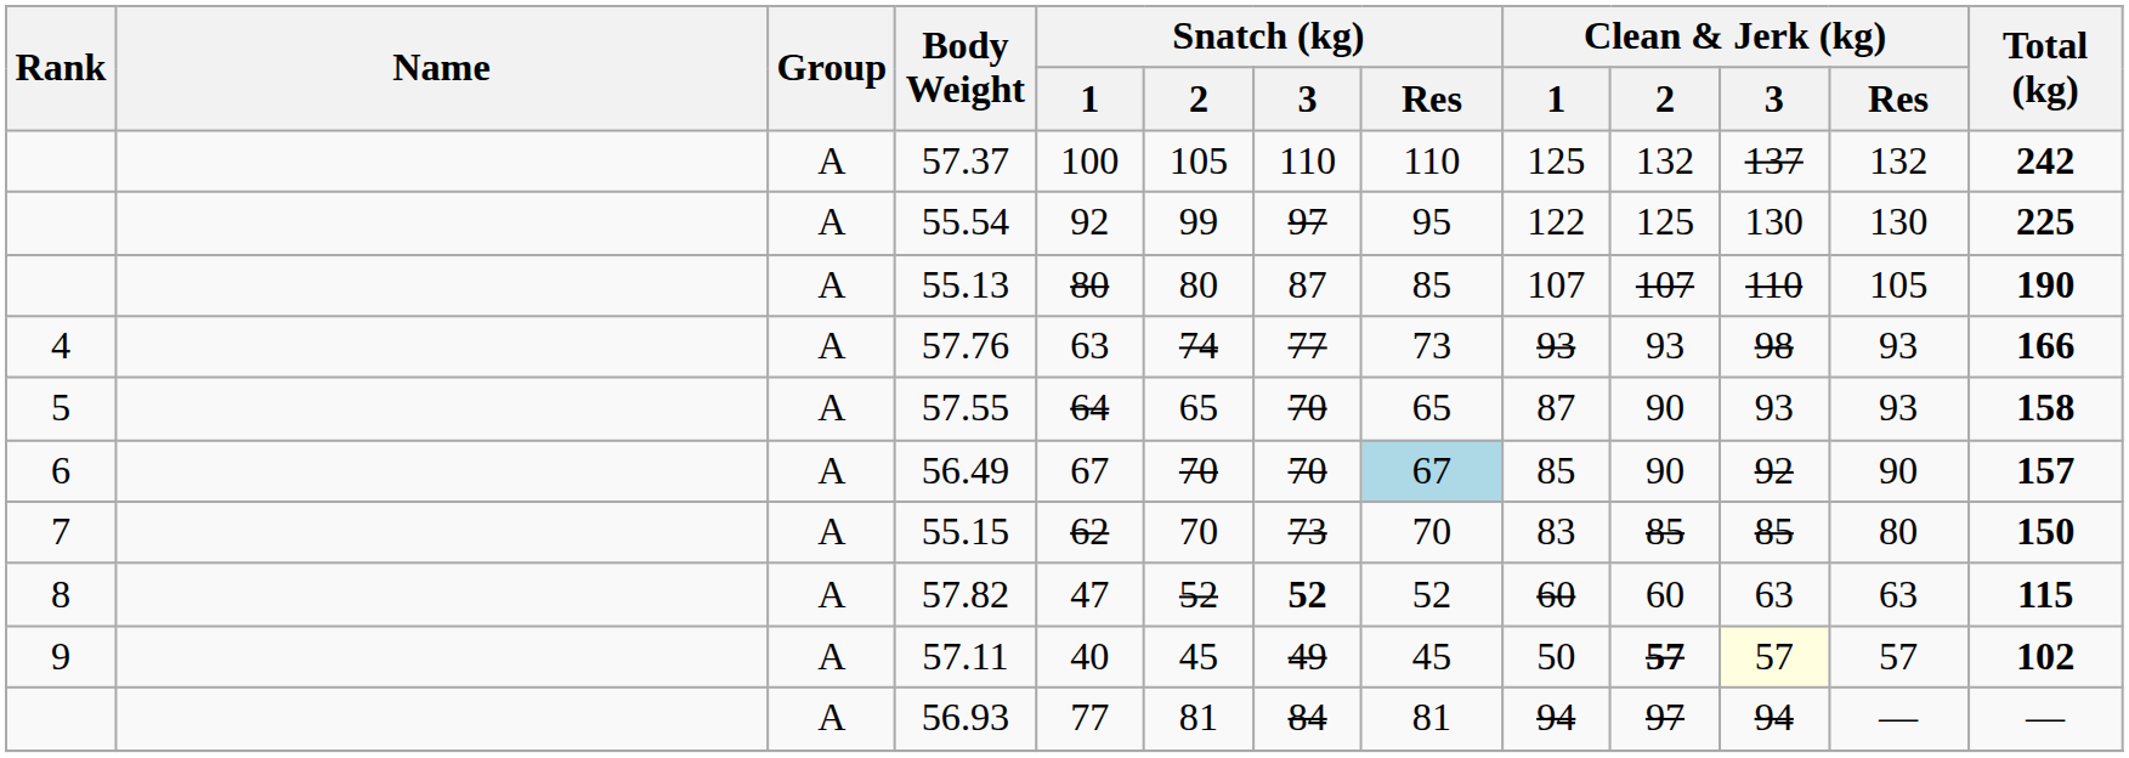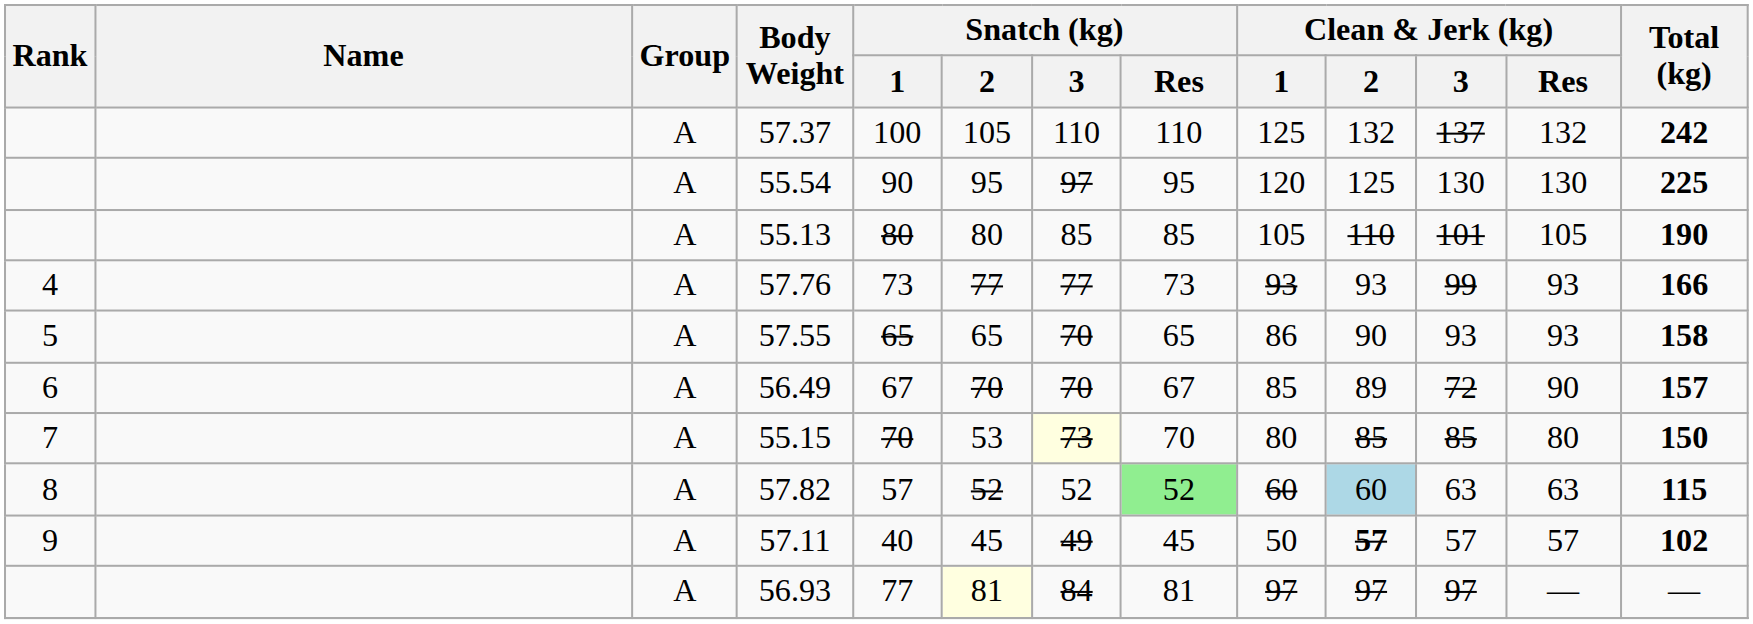 <table class = "wikitable" style="text-align:center;">
 <tr>
 <th rowspan=2>Rank</th>
 <th rowspan=2 width=305>Name</th>
 <th rowspan=2 width=20>Group</th>
 <th rowspan=2 width=50>Body Weight</th>
 <th colspan=4>Snatch (kg)</th>
 <th colspan=4>Clean & Jerk (kg)</th>
 <th rowspan=2 width=60>Total (kg)</th>
 </tr>
 <tr>
 <th width=40>1</th>
 <th width=40>2</th>
 <th width=40>3</th>
 <th width=55>Res</th>
 <th width=40>1</th>
 <th width=40>2</th>
 <th width=40>3</th>
 <th width=55>Res</th>
 </tr>
 <tr>
 <td></td>
 <td align=left></td>
 <td>A</td>
 <td>57.37</td>
 <td>100</td>
 <td>105</td>
 <td>110</td>
 <td>110</td>
 <td>125</td>
 <td>132</td>
 <td><s>137</s></td>
 <td>132</td>
 <td><strong>242</strong></td>
 </tr>
 <tr>
 <td></td>
 <td align=left></td>
 <td>A</td>
 <td>55.54</td>
-<td>92</td>
-<td>99</td>
+<td>90</td>
+<td>95</td>
 <td><s>97</s></td>
 <td>95</td>
-<td>122</td>
+<td>120</td>
 <td>125</td>
 <td>130</td>
 <td>130</td>
 <td><strong>225</strong></td>
 </tr>
 <tr>
 <td></td>
 <td align=left></td>
 <td>A</td>
 <td>55.13</td>
 <td><s>80</s></td>
 <td>80</td>
-<td>87</td>
 <td>85</td>
-<td>107</td>
-<td><s>107</s></td>
+<td>85</td>
+<td>105</td>
 <td><s>110</s></td>
+<td><s>101</s></td>
 <td>105</td>
 <td><strong>190</strong></td>
 </tr>
 <tr>
 <td>4</td>
 <td align=left></td>
 <td>A</td>
 <td>57.76</td>
-<td>63</td>
-<td><s>74</s></td>
+<td>73</td>
+<td><s>77</s></td>
 <td><s>77</s></td>
 <td>73</td>
 <td><s>93</s></td>
 <td>93</td>
-<td><s>98</s></td>
+<td><s>99</s></td>
 <td>93</td>
 <td><strong>166</strong></td>
 </tr>
 <tr>
 <td>5</td>
 <td align=left></td>
 <td>A</td>
 <td>57.55</td>
-<td><s>64</s></td>
+<td><s>65</s></td>
 <td>65</td>
 <td><s>70</s></td>
 <td>65</td>
-<td>87</td>
+<td>86</td>
 <td>90</td>
 <td>93</td>
 <td>93</td>
 <td><strong>158</strong></td>
 </tr>
 <tr>
 <td>6</td>
 <td align=left></td>
 <td>A</td>
 <td>56.49</td>
 <td>67</td>
 <td><s>70</s></td>
 <td><s>70</s></td>
-<td style="background: lightblue;">67</td>
+<td>67</td>
 <td>85</td>
-<td>90</td>
-<td><s>92</s></td>
+<td>89</td>
+<td><s>72</s></td>
 <td>90</td>
 <td><strong>157</strong></td>
 </tr>
 <tr>
 <td>7</td>
 <td align=left></td>
 <td>A</td>
 <td>55.15</td>
-<td><s>62</s></td>
+<td><s>70</s></td>
+<td>53</td>
+<td style="background: lightyellow;"><s>73</s></td>
 <td>70</td>
-<td><s>73</s></td>
-<td>70</td>
-<td>83</td>
+<td>80</td>
 <td><s>85</s></td>
 <td><s>85</s></td>
 <td>80</td>
 <td><strong>150</strong></td>
 </tr>
 <tr>
 <td>8</td>
 <td align=left></td>
 <td>A</td>
 <td>57.82</td>
-<td>47</td>
+<td>57</td>
 <td><s>52</s></td>
-<td><strong>52</strong></td>
 <td>52</td>
+<td style="background: lightgreen;">52</td>
 <td><s>60</s></td>
-<td>60</td>
+<td style="background: lightblue;">60</td>
 <td>63</td>
 <td>63</td>
 <td><strong>115</strong></td>
 </tr>
 <tr>
 <td>9</td>
 <td align=left></td>
 <td>A</td>
 <td>57.11</td>
 <td>40</td>
 <td>45</td>
 <td><s>49</s></td>
 <td>45</td>
 <td>50</td>
 <td><strong><s>57</s></strong></td>
-<td style="background: lightyellow;">57</td>
+<td>57</td>
 <td>57</td>
 <td><strong>102</strong></td>
 </tr>
 <tr>
 <td></td>
 <td align=left></td>
 <td>A</td>
 <td>56.93</td>
 <td>77</td>
-<td>81</td>
+<td style="background: lightyellow;">81</td>
 <td><s>84</s></td>
 <td>81</td>
-<td><s>94</s></td>
 <td><s>97</s></td>
-<td><s>94</s></td>
+<td><s>97</s></td>
+<td><s>97</s></td>
 <td>—</td>
 <td>—</td>
 </tr>
 <tr>
 </tr>
 </table>
